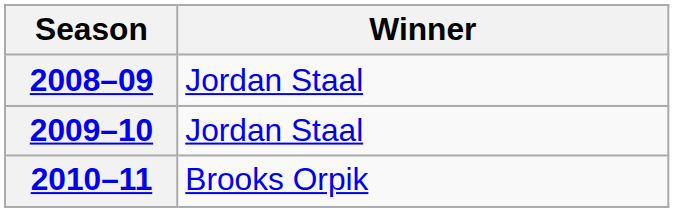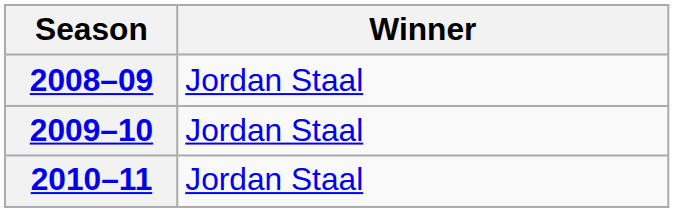 <table class="wikitable">
 <tr>
 <th scope="col" style="width:5em">Season</th>
 <th scope="col" style="width:15em">Winner</th>
 </tr>
 <tr>
 <th scope="row"><a href='#'>2008–09</a></th>
 <td><a href='#'>Jordan Staal</a></td>
 </tr>
 <tr>
 <th scope="row"><a href='#'>2009–10</a></th>
 <td><a href='#'>Jordan Staal</a></td>
 </tr>
 <tr>
 <th scope="row"><a href='#'>2010–11</a></th>
-<td><a href='#'>Brooks Orpik</a></td>
+<td><a href='#'>Jordan Staal</a></td>
 </tr>
 </table>
